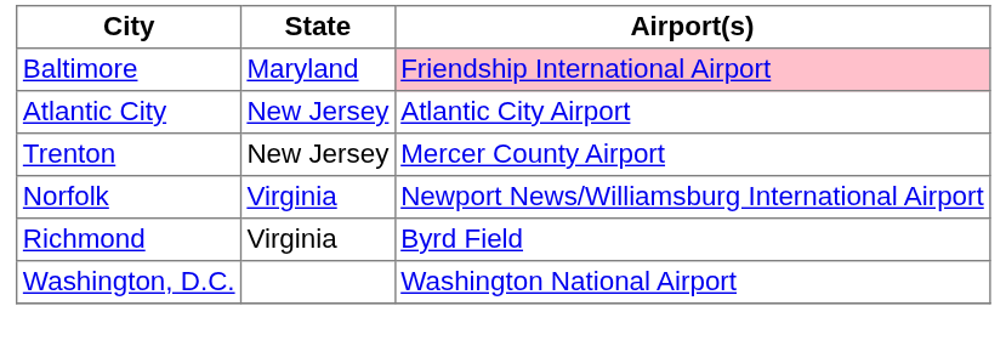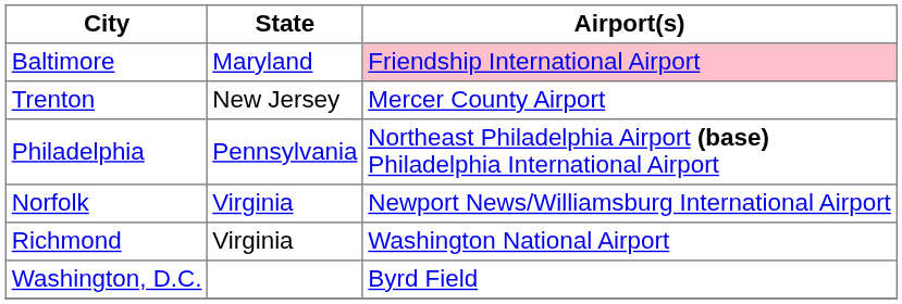 <table class="toccolours sortable" border="1" cellpadding="3" style="margin:1em auto; border-collapse:collapse;text-align:top">
 <tr>
 <th>City</th>
 <th>State</th>
 <th>Airport(s)</th>
 </tr>
 <tr>
 <td><a href='#'>Baltimore</a></td>
 <td><a href='#'>Maryland</a></td>
 <td style="background: pink;"><a href='#'>Friendship International Airport</a></td>
 </tr>
 <tr>
-<td><a href='#'>Atlantic City</a></td>
-<td><a href='#'>New Jersey</a></td>
-<td><a href='#'>Atlantic City Airport</a></td>
-</tr>
-<tr>
 <td><a href='#'>Trenton</a></td>
 <td>New Jersey</td>
 <td><a href='#'>Mercer County Airport</a></td>
+</tr>
+<tr>
+<td><a href='#'>Philadelphia</a></td>
+<td><a href='#'>Pennsylvania</a></td>
+<td><a href='#'>Northeast Philadelphia Airport</a> <strong>(base)</strong><br><a href='#'>Philadelphia International Airport</a></td>
 </tr>
 <tr>
 <td><a href='#'>Norfolk</a></td>
 <td><a href='#'>Virginia</a></td>
 <td><a href='#'>Newport News/Williamsburg International Airport</a></td>
 </tr>
 <tr>
 <td><a href='#'>Richmond</a></td>
 <td>Virginia</td>
-<td><a href='#'>Byrd Field</a></td>
+<td><a href='#'>Washington National Airport</a></td>
 </tr>
 <tr>
 <td><a href='#'>Washington, D.C.</a></td>
 <td></td>
-<td><a href='#'>Washington National Airport</a></td>
+<td><a href='#'>Byrd Field</a></td>
 </tr>
 <tr>
 </tr>
 </table>
